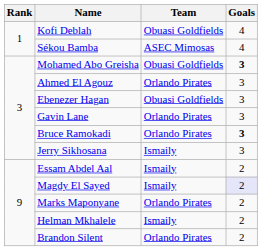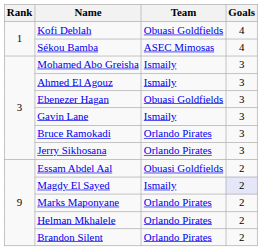 <table class="wikitable" style="text-align:center">
 <tr>
 <th>Rank</th>
 <th>Name</th>
 <th>Team</th>
 <th>Goals</th>
 </tr>
 <tr>
 <td rowspan=2>1</td>
 <td align="left"> <a href='#'>Kofi Deblah</a></td>
 <td align="left"> <a href='#'>Obuasi Goldfields</a></td>
 <td>4</td>
 </tr>
 <tr>
 <td align="left"> <a href='#'>Sékou Bamba</a></td>
 <td align="left"> <a href='#'>ASEC Mimosas</a></td>
 <td>4</td>
 </tr>
 <tr>
 <td rowspan=6>3</td>
 <td align="left"> <a href='#'>Mohamed Abo Greisha</a></td>
-<td align="left"> <a href='#'>Obuasi Goldfields</a></td>
-<td><strong>3</strong></td>
+<td align="left"> <a href='#'>Ismaily</a></td>
+<td>3</td>
 </tr>
 <tr>
 <td align="left"> <a href='#'>Ahmed El Agouz</a></td>
-<td align="left"> <a href='#'>Orlando Pirates</a></td>
+<td align="left"> <a href='#'>Ismaily</a></td>
 <td>3</td>
 </tr>
 <tr>
 <td align="left"> <a href='#'>Ebenezer Hagan</a></td>
 <td align="left"> <a href='#'>Obuasi Goldfields</a></td>
 <td>3</td>
 </tr>
 <tr>
 <td align="left"> <a href='#'>Gavin Lane</a></td>
-<td align="left"> <a href='#'>Orlando Pirates</a></td>
+<td align="left"> <a href='#'>Ismaily</a></td>
 <td>3</td>
 </tr>
 <tr>
 <td align="left"> <a href='#'>Bruce Ramokadi</a></td>
 <td align="left"> <a href='#'>Orlando Pirates</a></td>
-<td><strong>3</strong></td>
+<td>3</td>
 </tr>
 <tr>
 <td align="left"> <a href='#'>Jerry Sikhosana</a></td>
-<td align="left"> <a href='#'>Ismaily</a></td>
+<td align="left"> <a href='#'>Orlando Pirates</a></td>
 <td>3</td>
 </tr>
 <tr>
 <td rowspan=5>9</td>
 <td align="left"> <a href='#'>Essam Abdel Aal</a></td>
-<td align="left"> <a href='#'>Ismaily</a></td>
+<td align="left"> <a href='#'>Obuasi Goldfields</a></td>
 <td>2</td>
 </tr>
 <tr>
 <td align="left"> <a href='#'>Magdy El Sayed</a></td>
 <td align="left"> <a href='#'>Ismaily</a></td>
 <td style="background: lavender;">2</td>
 </tr>
 <tr>
 <td align="left"> <a href='#'>Marks Maponyane</a></td>
 <td align="left"> <a href='#'>Orlando Pirates</a></td>
 <td>2</td>
 </tr>
 <tr>
 <td align="left"> <a href='#'>Helman Mkhalele</a></td>
-<td align="left"> <a href='#'>Ismaily</a></td>
+<td align="left"> <a href='#'>Orlando Pirates</a></td>
 <td>2</td>
 </tr>
 <tr>
 <td align="left"> <a href='#'>Brandon Silent</a></td>
 <td align="left"> <a href='#'>Orlando Pirates</a></td>
 <td>2</td>
 </tr>
 </table>
